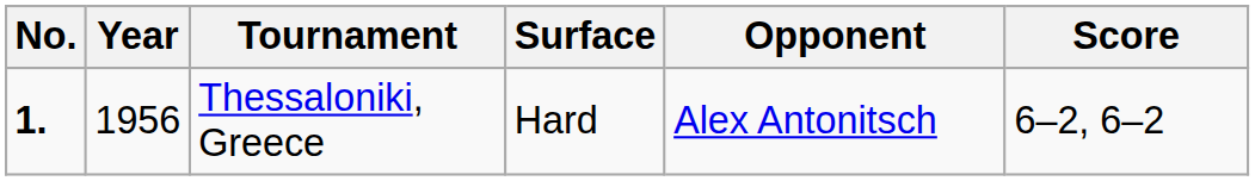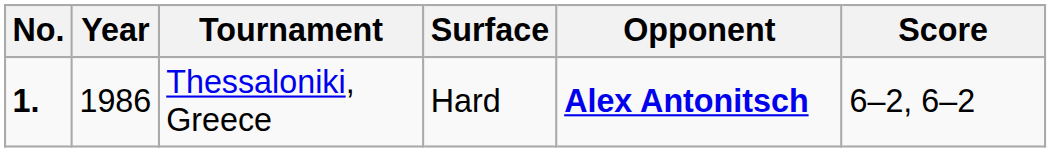 <table class="sortable wikitable" style=font-size:97%>
 <tr>
 <th>No.</th>
 <th>Year</th>
 <th style="width:120px">Tournament</th>
 <th>Surface</th>
 <th style="width:130px">Opponent</th>
 <th style="width:90px" class="unsortable">Score</th>
 </tr>
 <tr>
 <td><strong>1.</strong></td>
-<td>1956</td>
+<td>1986</td>
 <td><a href='#'>Thessaloniki</a>, Greece</td>
 <td>Hard</td>
-<td> <a href='#'>Alex Antonitsch</a></td>
+<td><strong> <a href='#'>Alex Antonitsch</a></strong></td>
 <td>6–2, 6–2</td>
 </tr>
 </table>
